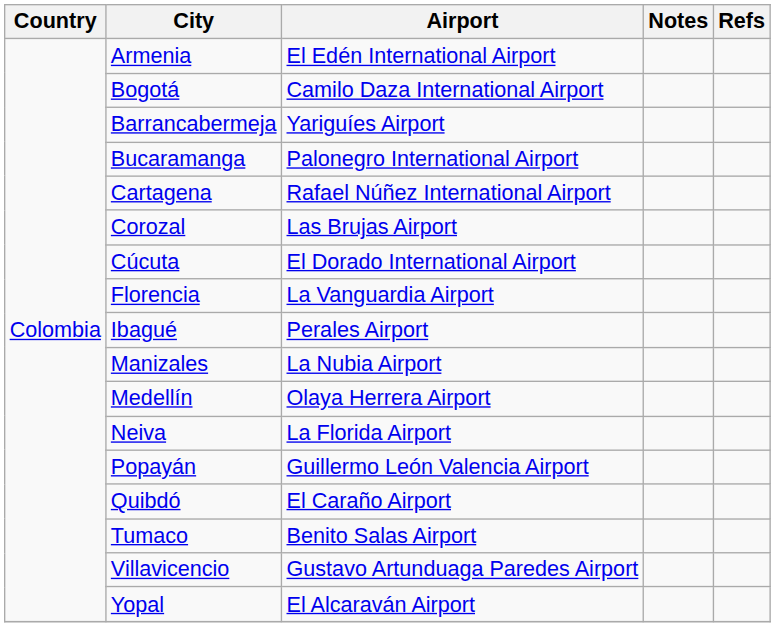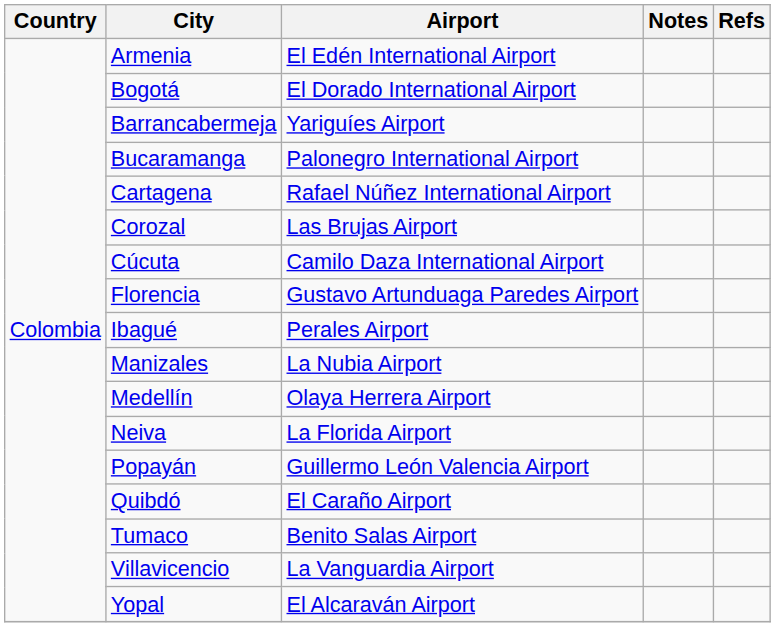 <table class="wikitable sortable">
 <tr>
 <th>Country</th>
 <th>City</th>
 <th>Airport</th>
 <th>Notes</th>
 <th class=unsortable>Refs</th>
 </tr>
 <tr>
 <td rowspan=17><a href='#'>Colombia</a></td>
 <td><a href='#'>Armenia</a></td>
 <td><a href='#'>El Edén International Airport</a></td>
 <td></td>
 <td></td>
 </tr>
 <tr>
 <td><a href='#'>Bogotá</a></td>
-<td><a href='#'>Camilo Daza International Airport</a></td>
+<td><a href='#'>El Dorado International Airport</a></td>
 <td></td>
 <td></td>
 </tr>
 <tr>
 <td><a href='#'>Barrancabermeja</a></td>
 <td><a href='#'>Yariguíes Airport</a></td>
 <td align=center></td>
 <td></td>
 </tr>
 <tr>
 <td><a href='#'>Bucaramanga</a></td>
 <td><a href='#'>Palonegro International Airport</a></td>
 <td align=center></td>
 <td></td>
 </tr>
 <tr>
 <td><a href='#'>Cartagena</a></td>
 <td><a href='#'>Rafael Núñez International Airport</a></td>
 <td align=center></td>
 <td></td>
 </tr>
 <tr>
 <td><a href='#'>Corozal</a></td>
 <td><a href='#'>Las Brujas Airport</a></td>
 <td align=center></td>
 <td></td>
 </tr>
 <tr>
 <td><a href='#'>Cúcuta</a></td>
-<td><a href='#'>El Dorado International Airport</a></td>
+<td><a href='#'>Camilo Daza International Airport</a></td>
 <td></td>
 <td></td>
 </tr>
 <tr>
 <td><a href='#'>Florencia</a></td>
-<td><a href='#'>La Vanguardia Airport</a></td>
+<td><a href='#'>Gustavo Artunduaga Paredes Airport</a></td>
 <td align=center></td>
 <td></td>
 </tr>
 <tr>
 <td><a href='#'>Ibagué</a></td>
 <td><a href='#'>Perales Airport</a></td>
 <td align=center></td>
 <td></td>
 </tr>
 <tr>
 <td><a href='#'>Manizales</a></td>
 <td><a href='#'>La Nubia Airport</a></td>
 <td></td>
 <td></td>
 </tr>
 <tr>
 <td><a href='#'>Medellín</a></td>
 <td><a href='#'>Olaya Herrera Airport</a></td>
 <td></td>
 <td></td>
 </tr>
 <tr>
 <td><a href='#'>Neiva</a></td>
 <td><a href='#'>La Florida Airport</a></td>
 <td align=center></td>
 <td></td>
 </tr>
 <tr>
 <td><a href='#'>Popayán</a></td>
 <td><a href='#'>Guillermo León Valencia Airport</a></td>
 <td align=center></td>
 <td></td>
 </tr>
 <tr>
 <td><a href='#'>Quibdó</a></td>
 <td><a href='#'>El Caraño Airport</a></td>
 <td></td>
 <td></td>
 </tr>
 <tr>
 <td><a href='#'>Tumaco</a></td>
 <td><a href='#'>Benito Salas Airport</a></td>
 <td></td>
 <td></td>
 </tr>
 <tr>
 <td><a href='#'>Villavicencio</a></td>
-<td><a href='#'>Gustavo Artunduaga Paredes Airport</a></td>
+<td><a href='#'>La Vanguardia Airport</a></td>
 <td align=center></td>
 <td></td>
 </tr>
 <tr>
 <td><a href='#'>Yopal</a></td>
 <td><a href='#'>El Alcaraván Airport</a></td>
 <td align=center></td>
 <td></td>
 </tr>
 <tr>
 </tr>
 </table>
